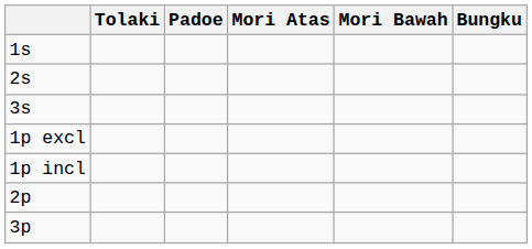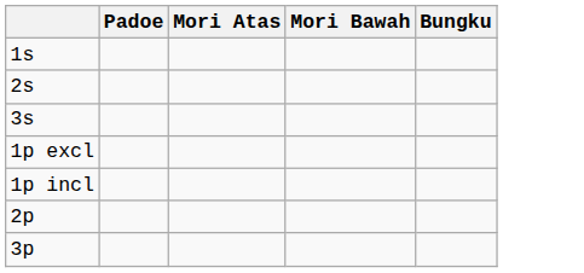 <table class="wikitable">
 <tr>
 <th></th>
-<th>Tolaki</th>
 <th>Padoe</th>
 <th>Mori Atas</th>
 <th>Mori Bawah</th>
 <th>Bungku</th>
 </tr>
 <tr>
 <td>1s</td>
 <td></td>
 <td></td>
 <td></td>
 <td></td>
-<td></td>
 </tr>
 <tr>
 <td>2s</td>
-<td></td>
 <td></td>
 <td></td>
 <td></td>
 <td></td>
 </tr>
 <tr>
 <td>3s</td>
 <td></td>
 <td></td>
 <td></td>
 <td></td>
-<td></td>
 </tr>
 <tr>
 <td>1p excl</td>
-<td></td>
 <td></td>
 <td></td>
 <td></td>
 <td></td>
 </tr>
 <tr>
 <td>1p incl</td>
 <td></td>
 <td></td>
 <td></td>
 <td></td>
-<td></td>
 </tr>
 <tr>
 <td>2p</td>
-<td></td>
 <td></td>
 <td></td>
 <td></td>
 <td></td>
 </tr>
 <tr>
 <td>3p</td>
 <td></td>
 <td></td>
 <td></td>
 <td></td>
-<td></td>
 </tr>
 </table>
